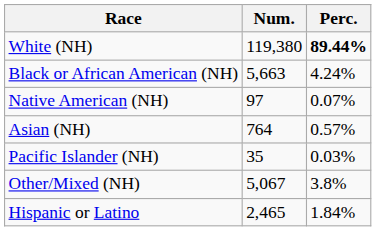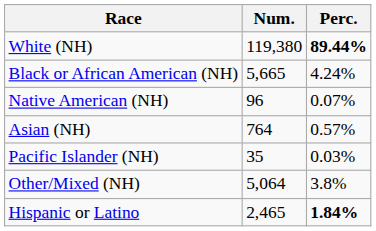 <table class="wikitable">
 <tr>
 <th>Race</th>
 <th>Num.</th>
 <th>Perc.</th>
 </tr>
 <tr>
 <td><a href='#'>White</a> (NH)</td>
 <td>119,380</td>
 <td><strong>89.44%</strong></td>
 </tr>
 <tr>
 <td><a href='#'>Black or African American</a> (NH)</td>
-<td>5,663</td>
+<td>5,665</td>
 <td>4.24%</td>
 </tr>
 <tr>
 <td><a href='#'>Native American</a> (NH)</td>
-<td>97</td>
+<td>96</td>
 <td>0.07%</td>
 </tr>
 <tr>
 <td><a href='#'>Asian</a> (NH)</td>
 <td>764</td>
 <td>0.57%</td>
 </tr>
 <tr>
 <td><a href='#'>Pacific Islander</a> (NH)</td>
 <td>35</td>
 <td>0.03%</td>
 </tr>
 <tr>
 <td><a href='#'>Other/Mixed</a> (NH)</td>
-<td>5,067</td>
+<td>5,064</td>
 <td>3.8%</td>
 </tr>
 <tr>
 <td><a href='#'>Hispanic</a> or <a href='#'>Latino</a></td>
 <td>2,465</td>
-<td>1.84%</td>
+<td><strong>1.84%</strong></td>
 </tr>
 </table>
